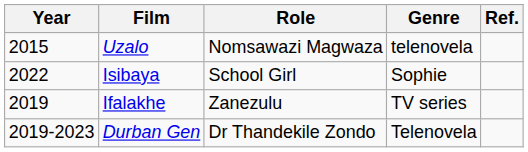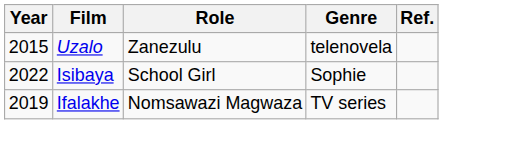 <table class="wikitable">
 <tr>
 <th>Year</th>
 <th>Film</th>
 <th>Role</th>
 <th>Genre</th>
 <th>Ref.</th>
 </tr>
 <tr>
 <td>2015</td>
 <td><em><a href='#'>Uzalo</a></em></td>
-<td>Nomsawazi Magwaza</td>
+<td>Zanezulu</td>
 <td>telenovela</td>
 <td></td>
 </tr>
 <tr>
 <td>2022</td>
 <td><a href='#'>Isibaya</a></td>
 <td>School Girl</td>
 <td>Sophie</td>
 <td></td>
 </tr>
 <tr>
 <td>2019</td>
 <td><a href='#'>Ifalakhe</a></td>
-<td>Zanezulu</td>
+<td>Nomsawazi Magwaza</td>
 <td>TV series</td>
 <td></td>
 </tr>
-<tr>
-<td>2019-2023</td>
-<td><em><a href='#'>Durban Gen</a></em></td>
-<td>Dr Thandekile Zondo</td>
-<td>Telenovela</td>
-<td></td>
-</tr>
 </table>
